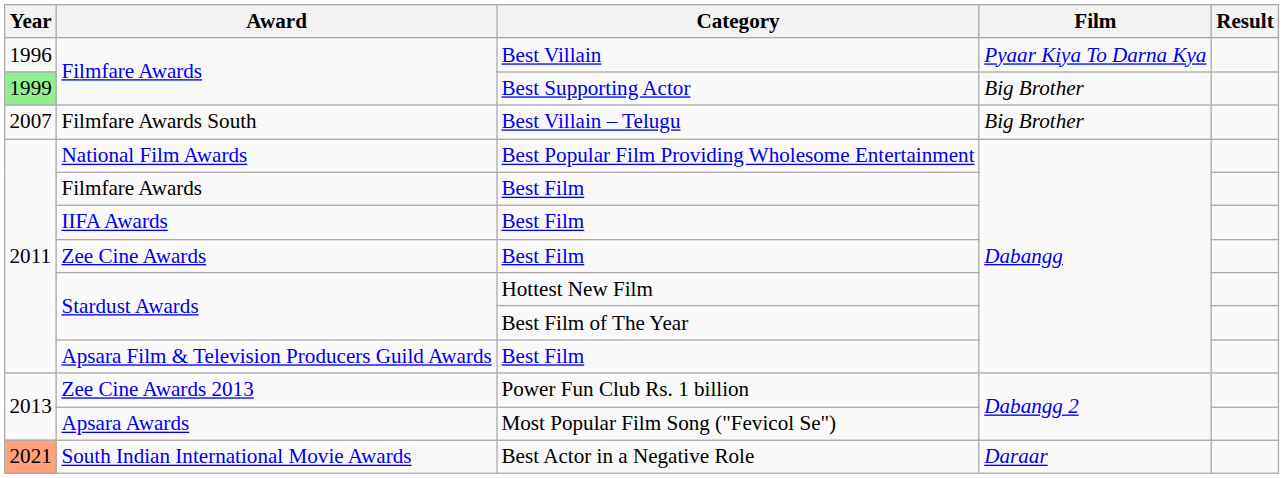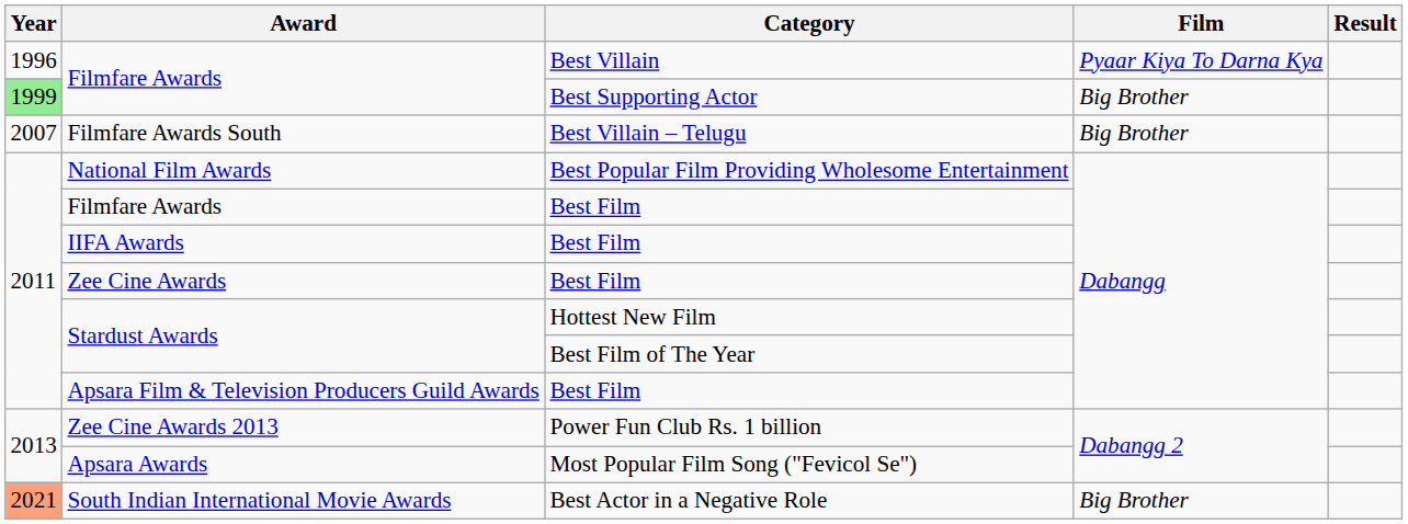 <table class="wikitable sortable">
 <tr>
 <th>Year</th>
 <th>Award</th>
 <th>Category</th>
 <th>Film</th>
 <th>Result</th>
 </tr>
 <tr>
 <td>1996</td>
 <td rowspan="2"><a href='#'>Filmfare Awards</a></td>
 <td><a href='#'>Best Villain</a></td>
 <td><em><a href='#'>Pyaar Kiya To Darna Kya</a></em></td>
 <td></td>
 </tr>
 <tr>
 <td style="background: lightgreen;">1999</td>
 <td><a href='#'>Best Supporting Actor</a></td>
 <td><em>Big Brother</em></td>
 <td></td>
 </tr>
 <tr>
 <td>2007</td>
 <td>Filmfare Awards South</td>
 <td><a href='#'>Best Villain – Telugu</a></td>
 <td><em>Big Brother</em></td>
 <td></td>
 </tr>
 <tr>
 <td rowspan="7">2011</td>
 <td><a href='#'>National Film Awards</a></td>
 <td><a href='#'>Best Popular Film Providing Wholesome Entertainment</a></td>
 <td rowspan="7"><em><a href='#'>Dabangg</a></em></td>
 <td></td>
 </tr>
 <tr>
 <td>Filmfare Awards</td>
 <td><a href='#'>Best Film</a></td>
 <td></td>
 </tr>
 <tr>
 <td><a href='#'>IIFA Awards</a></td>
 <td><a href='#'>Best Film</a></td>
 <td></td>
 </tr>
 <tr>
 <td><a href='#'>Zee Cine Awards</a></td>
 <td><a href='#'>Best Film</a></td>
 <td></td>
 </tr>
 <tr>
 <td rowspan="2"><a href='#'>Stardust Awards</a></td>
 <td>Hottest New Film</td>
 <td></td>
 </tr>
 <tr>
 <td>Best Film of The Year</td>
 <td></td>
 </tr>
 <tr>
 <td><a href='#'>Apsara Film & Television Producers Guild Awards</a></td>
 <td><a href='#'>Best Film</a></td>
 <td></td>
 </tr>
 <tr>
 <td rowspan="2">2013</td>
 <td><a href='#'>Zee Cine Awards 2013</a></td>
 <td>Power Fun Club Rs. 1 billion</td>
 <td rowspan="2"><em><a href='#'>Dabangg 2</a></em></td>
 <td></td>
 </tr>
 <tr>
 <td><a href='#'>Apsara Awards</a></td>
 <td>Most Popular Film Song ("Fevicol Se")</td>
 <td></td>
 </tr>
 <tr>
 <td style="background: lightsalmon;">2021</td>
 <td><a href='#'>South Indian International Movie Awards</a></td>
 <td>Best Actor in a Negative Role</td>
-<td><em><a href='#'>Daraar</a></em></td>
+<td><em>Big Brother</em></td>
 <td></td>
 </tr>
 </table>
